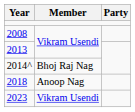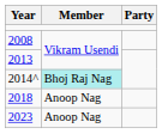 <table class="wikitable">
 <tr>
 <th>Year</th>
 <th>Member</th>
 <th colspan=2>Party</th>
 </tr>
 <tr>
 <td colspan="4"></td>
 </tr>
 <tr>
 <td><a href='#'>2008</a></td>
 <td rowspan="2"><a href='#'>Vikram Usendi</a></td>
 <td></td>
 </tr>
 <tr>
 <td><a href='#'>2013</a></td>
 </tr>
 <tr>
 <td>2014^</td>
-<td>Bhoj Raj Nag</td>
+<td style="background: paleturquoise;">Bhoj Raj Nag</td>
 </tr>
 <tr>
 <td><a href='#'>2018</a></td>
 <td>Anoop Nag</td>
 <td></td>
 </tr>
 <tr>
 <td><a href='#'>2023</a></td>
-<td><a href='#'>Vikram Usendi</a></td>
+<td>Anoop Nag</td>
 <td></td>
 </tr>
 </table>
